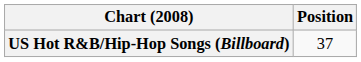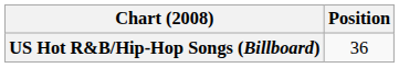 <table class="wikitable plainrowheaders" style="text-align:center">
 <tr>
 <th scope="col">Chart (2008)</th>
 <th scope="col">Position</th>
 </tr>
 <tr>
 <th scope="row">US Hot R&B/Hip-Hop Songs (<em>Billboard</em>)</th>
-<td>37</td>
+<td>36</td>
 </tr>
 </table>
